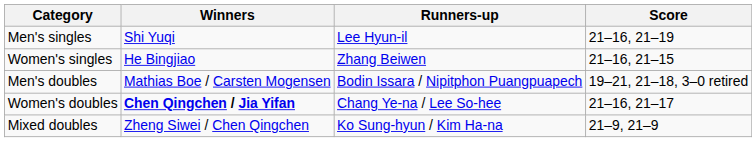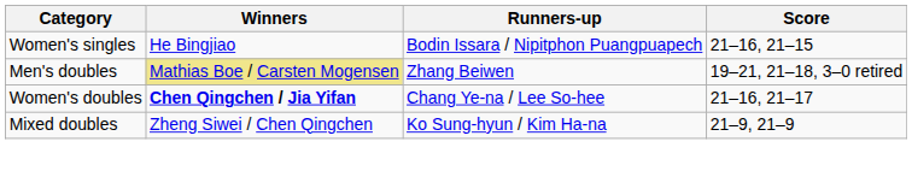 <table class=wikitable style="white-space:nowrap;">
 <tr>
 <th>Category</th>
 <th>Winners</th>
 <th>Runners-up</th>
 <th>Score</th>
 </tr>
 <tr>
-<td>Men's singles</td>
-<td> <a href='#'>Shi Yuqi</a></td>
-<td> <a href='#'>Lee Hyun-il</a></td>
-<td>21–16, 21–19</td>
-</tr>
-<tr>
 <td>Women's singles</td>
 <td> <a href='#'>He Bingjiao</a></td>
-<td> <a href='#'>Zhang Beiwen</a></td>
+<td> <a href='#'>Bodin Issara</a> / <a href='#'>Nipitphon Puangpuapech</a></td>
 <td>21–16, 21–15</td>
 </tr>
 <tr>
 <td>Men's doubles</td>
-<td> <a href='#'>Mathias Boe</a> / <a href='#'>Carsten Mogensen</a></td>
-<td> <a href='#'>Bodin Issara</a> / <a href='#'>Nipitphon Puangpuapech</a></td>
+<td style="background: khaki;"> <a href='#'>Mathias Boe</a> / <a href='#'>Carsten Mogensen</a></td>
+<td> <a href='#'>Zhang Beiwen</a></td>
 <td>19–21, 21–18, 3–0 retired</td>
 </tr>
 <tr>
 <td>Women's doubles</td>
 <td><strong> <a href='#'>Chen Qingchen</a>  / <a href='#'>Jia Yifan</a></strong></td>
 <td> <a href='#'>Chang Ye-na</a> / <a href='#'>Lee So-hee</a></td>
 <td>21–16, 21–17</td>
 </tr>
 <tr>
 <td>Mixed doubles</td>
 <td> <a href='#'>Zheng Siwei</a> / <a href='#'>Chen Qingchen</a></td>
 <td> <a href='#'>Ko Sung-hyun</a> / <a href='#'>Kim Ha-na</a></td>
 <td>21–9, 21–9</td>
 </tr>
 </table>
